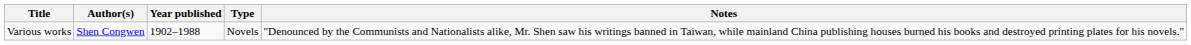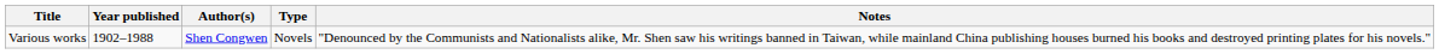 <table class="wikitable sortable">
 <tr>
 <th>Title</th>
+<th>Year published</th>
 <th>Author(s)</th>
-<th>Year published</th>
 <th>Type</th>
 <th class="unsortable">Notes</th>
 </tr>
 <tr>
 <td>Various works</td>
+<td>1902–1988</td>
 <td><a href='#'>Shen Congwen</a></td>
-<td>1902–1988</td>
 <td>Novels</td>
 <td>"Denounced by the Communists and Nationalists alike, Mr. Shen saw his writings banned in Taiwan, while mainland China publishing houses burned his books and destroyed printing plates for his novels."</td>
 </tr>
 </table>
